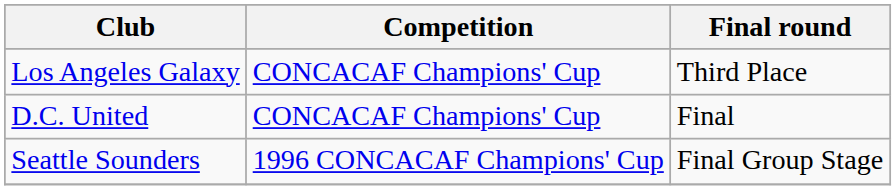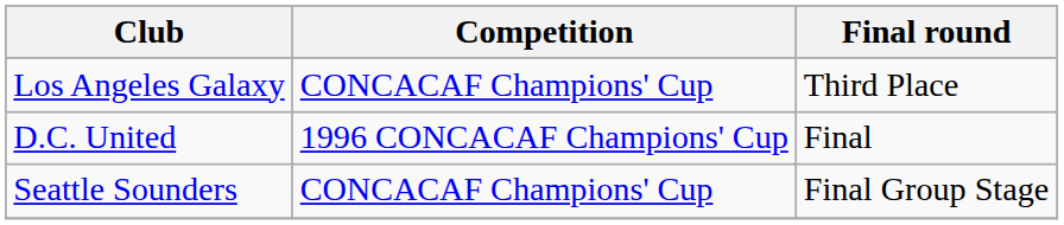 <table class="wikitable">
 <tr>
 <th>Club</th>
 <th>Competition</th>
 <th>Final round</th>
 </tr>
 <tr>
 <td rowspan=1><a href='#'>Los Angeles Galaxy</a></td>
 <td><a href='#'>CONCACAF Champions' Cup</a></td>
 <td>Third Place</td>
 </tr>
 <tr>
 <td rowspan=1><a href='#'>D.C. United</a></td>
-<td><a href='#'>CONCACAF Champions' Cup</a></td>
+<td><a href='#'>1996 CONCACAF Champions' Cup</a></td>
 <td>Final</td>
 </tr>
 <tr>
 <td rowspan=1><a href='#'>Seattle Sounders</a></td>
-<td><a href='#'>1996 CONCACAF Champions' Cup</a></td>
+<td><a href='#'>CONCACAF Champions' Cup</a></td>
 <td>Final Group Stage</td>
 </tr>
 <tr>
 </tr>
 </table>
